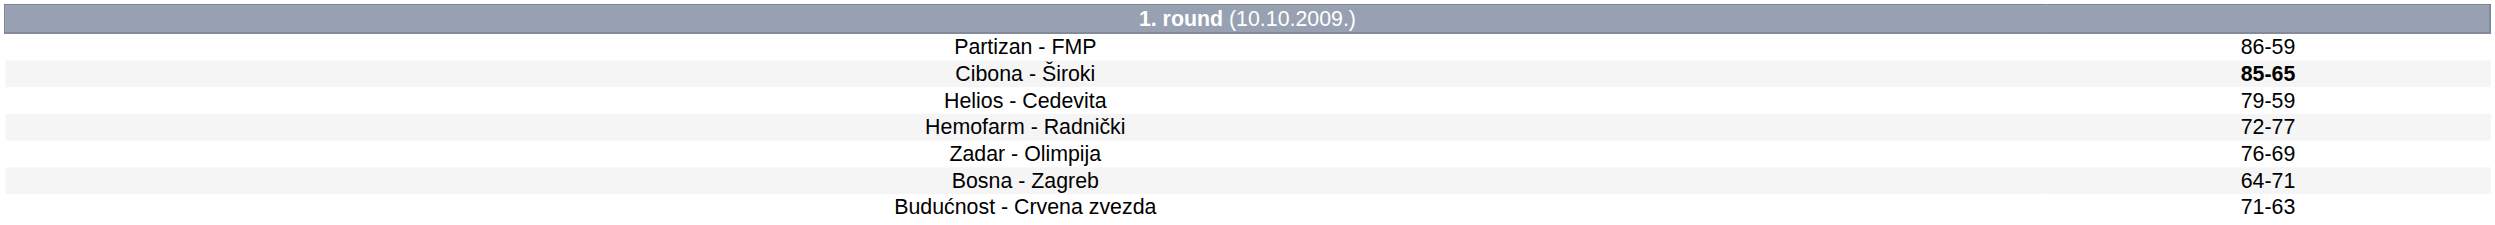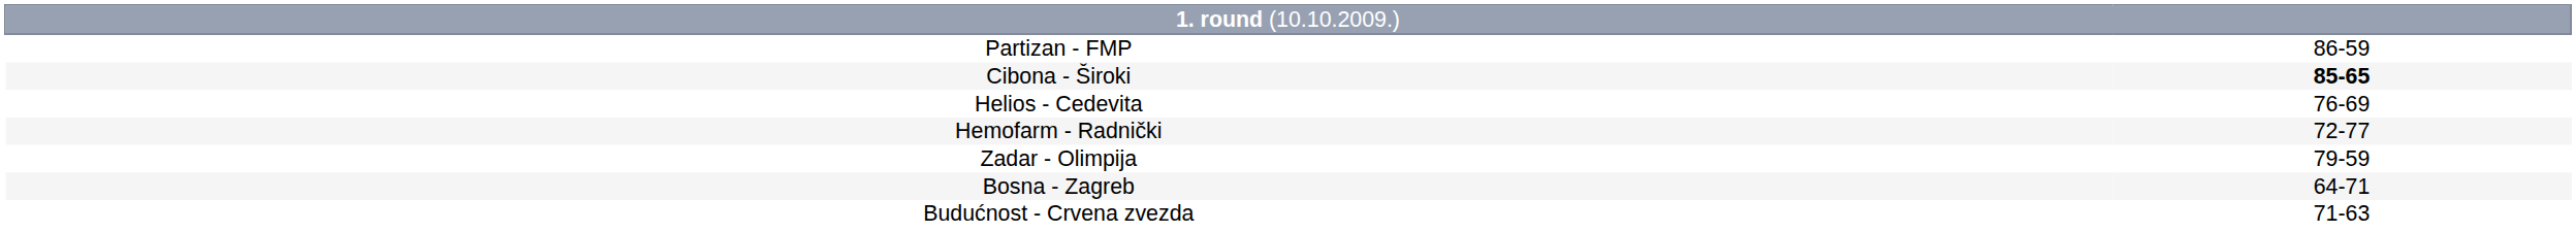 <table border=0 cellspacing=0 cellpadding=1em style="font-size: 85%; border-collapse: collapse;width:100%;">
 <tr>
 <td colspan=5 bgcolor=#98A1B2 style="border:1px solid #7A8392; text-align:center; color:#FFFFFF;"><strong>1. round</strong> (10.10.2009.)</td>
 </tr>
 <tr align=center bgcolor=#FFFFFF>
 <td>Partizan - FMP</td>
 <td>86-59</td>
 </tr>
 <tr align=center bgcolor=#f5f5f5>
 <td>Cibona - Široki</td>
 <td><strong>85-65</strong></td>
 </tr>
 <tr align=center bgcolor=#FFFFFF>
 <td>Helios - Cedevita</td>
-<td>79-59</td>
+<td>76-69</td>
 </tr>
 <tr align=center bgcolor=#f5f5f5>
 <td>Hemofarm - Radnički</td>
 <td>72-77</td>
 </tr>
 <tr align=center bgcolor=#FFFFFF>
 <td>Zadar - Olimpija</td>
-<td>76-69</td>
+<td>79-59</td>
 </tr>
 <tr align=center bgcolor=#f5f5f5>
 <td>Bosna - Zagreb</td>
 <td>64-71</td>
 </tr>
 <tr align=center bgcolor=#FFFFFF>
 <td>Budućnost - Crvena zvezda</td>
 <td>71-63</td>
 </tr>
 </table>
